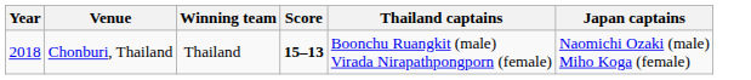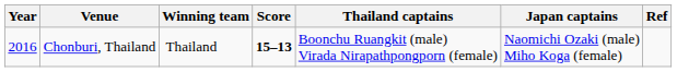 <table class="wikitable sortable">
 <tr>
 <th>Year</th>
 <th>Venue</th>
 <th>Winning team</th>
 <th>Score</th>
 <th>Thailand captains</th>
 <th>Japan captains</th>
+<th>Ref</th>
 </tr>
 <tr>
-<td align=center><a href='#'>2018</a></td>
+<td align=center><a href='#'>2016</a></td>
 <td><a href='#'>Chonburi</a>, Thailand</td>
 <td> Thailand</td>
 <td><strong>15–13</strong></td>
 <td><a href='#'>Boonchu Ruangkit</a> (male)<br><a href='#'>Virada Nirapathpongporn</a> (female)</td>
 <td><a href='#'>Naomichi Ozaki</a> (male)<br><a href='#'>Miho Koga</a> (female)</td>
+<td></td>
 </tr>
 </table>
